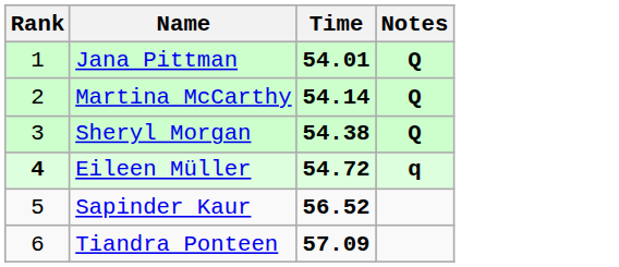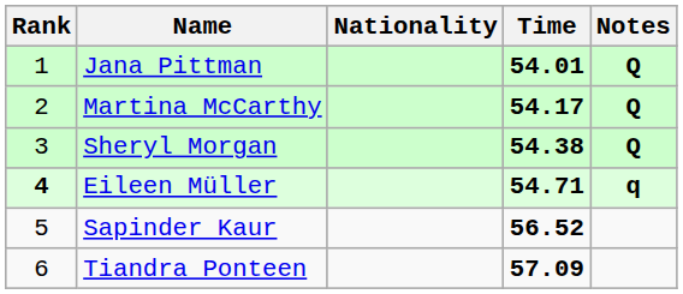 <table class="wikitable sortable" style="text-align:center">
 <tr>
 <th>Rank</th>
 <th>Name</th>
+<th>Nationality</th>
 <th>Time</th>
 <th>Notes</th>
 </tr>
 <tr bgcolor=ccffcc>
 <td>1</td>
 <td align=left><a href='#'>Jana Pittman</a></td>
+<td align=left></td>
 <td><strong>54.01</strong></td>
 <td><strong>Q</strong></td>
 </tr>
 <tr bgcolor=ccffcc>
 <td>2</td>
 <td align=left><a href='#'>Martina McCarthy</a></td>
-<td><strong>54.14</strong></td>
+<td align=left></td>
+<td><strong>54.17</strong></td>
 <td><strong>Q</strong></td>
 </tr>
 <tr bgcolor=ccffcc>
 <td>3</td>
 <td align=left><a href='#'>Sheryl Morgan</a></td>
+<td align=left></td>
 <td><strong>54.38</strong></td>
 <td><strong>Q</strong></td>
 </tr>
 <tr bgcolor=ddffdd>
 <td><strong>4</strong></td>
 <td align=left><a href='#'>Eileen Müller</a></td>
-<td><strong>54.72</strong></td>
+<td align=left></td>
+<td><strong>54.71</strong></td>
 <td><strong>q</strong></td>
 </tr>
 <tr>
 <td>5</td>
 <td align=left><a href='#'>Sapinder Kaur</a></td>
+<td align=left></td>
 <td><strong>56.52</strong></td>
 <td></td>
 </tr>
 <tr>
 <td>6</td>
 <td align=left><a href='#'>Tiandra Ponteen</a></td>
+<td align=left></td>
 <td><strong>57.09</strong></td>
 <td></td>
 </tr>
 </table>
